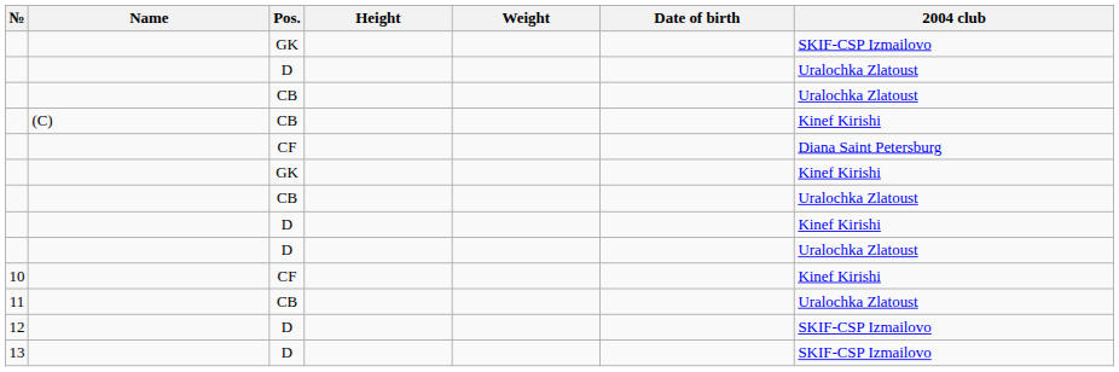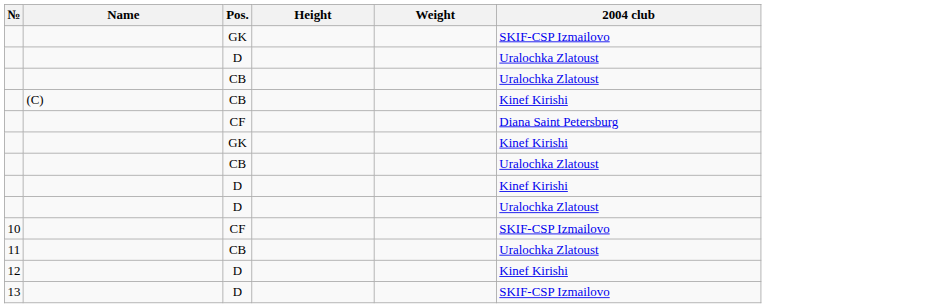 <table class="wikitable sortable" style="font-size:95%; text-align:center;">
 <tr>
 <th>№</th>
 <th style="width:15em">Name</th>
 <th>Pos.</th>
 <th style="width:9em">Height</th>
 <th style="width:9em">Weight</th>
-<th style="width:12em">Date of birth</th>
 <th style="width:20em">2004 club</th>
 </tr>
 <tr>
 <td></td>
 <td style="text-align:left;"></td>
 <td>GK</td>
 <td></td>
 <td></td>
-<td style="text-align:right;"></td>
 <td style="text-align:left;"> <a href='#'>SKIF-CSP Izmailovo</a></td>
 </tr>
 <tr>
 <td></td>
 <td style="text-align:left;"></td>
 <td>D</td>
 <td></td>
 <td></td>
-<td style="text-align:right;"></td>
 <td style="text-align:left;"> <a href='#'>Uralochka Zlatoust</a></td>
 </tr>
 <tr>
 <td></td>
 <td style="text-align:left;"></td>
 <td>CB</td>
 <td></td>
 <td></td>
-<td style="text-align:right;"></td>
 <td style="text-align:left;"> <a href='#'>Uralochka Zlatoust</a></td>
 </tr>
 <tr>
 <td></td>
 <td style="text-align:left;"> (C)</td>
 <td>CB</td>
 <td></td>
 <td></td>
-<td style="text-align:right;"></td>
 <td style="text-align:left;"> <a href='#'>Kinef Kirishi</a></td>
 </tr>
 <tr>
 <td></td>
 <td style="text-align:left;"></td>
 <td>CF</td>
 <td></td>
 <td></td>
-<td style="text-align:right;"></td>
 <td style="text-align:left;"> <a href='#'>Diana Saint Petersburg</a></td>
 </tr>
 <tr>
 <td></td>
 <td style="text-align:left;"></td>
 <td>GK</td>
 <td></td>
 <td></td>
-<td style="text-align:right;"></td>
 <td style="text-align:left;"> <a href='#'>Kinef Kirishi</a></td>
 </tr>
 <tr>
 <td></td>
 <td style="text-align:left;"></td>
 <td>CB</td>
 <td></td>
 <td></td>
-<td style="text-align:right;"></td>
 <td style="text-align:left;"> <a href='#'>Uralochka Zlatoust</a></td>
 </tr>
 <tr>
 <td></td>
 <td style="text-align:left;"></td>
 <td>D</td>
 <td></td>
 <td></td>
-<td style="text-align:right;"></td>
 <td style="text-align:left;"> <a href='#'>Kinef Kirishi</a></td>
 </tr>
 <tr>
 <td></td>
 <td style="text-align:left;"></td>
 <td>D</td>
 <td></td>
 <td></td>
-<td style="text-align:right;"></td>
 <td style="text-align:left;"> <a href='#'>Uralochka Zlatoust</a></td>
 </tr>
 <tr>
 <td>10</td>
 <td style="text-align:left;"></td>
 <td>CF</td>
 <td></td>
 <td></td>
-<td style="text-align:right;"></td>
-<td style="text-align:left;"> <a href='#'>Kinef Kirishi</a></td>
+<td style="text-align:left;"><a href='#'>SKIF-CSP Izmailovo</a></td>
 </tr>
 <tr>
 <td>11</td>
 <td style="text-align:left;"></td>
 <td>CB</td>
 <td></td>
 <td></td>
-<td style="text-align:right;"></td>
 <td style="text-align:left;"> <a href='#'>Uralochka Zlatoust</a></td>
 </tr>
 <tr>
 <td>12</td>
 <td style="text-align:left;"></td>
 <td>D</td>
 <td></td>
 <td></td>
-<td style="text-align:right;"></td>
-<td style="text-align:left;"><a href='#'>SKIF-CSP Izmailovo</a></td>
+<td style="text-align:left;"> <a href='#'>Kinef Kirishi</a></td>
 </tr>
 <tr>
 <td>13</td>
 <td style="text-align:left;"></td>
 <td>D</td>
 <td></td>
 <td></td>
-<td style="text-align:right;"></td>
 <td style="text-align:left;"> <a href='#'>SKIF-CSP Izmailovo</a></td>
 </tr>
 </table>
